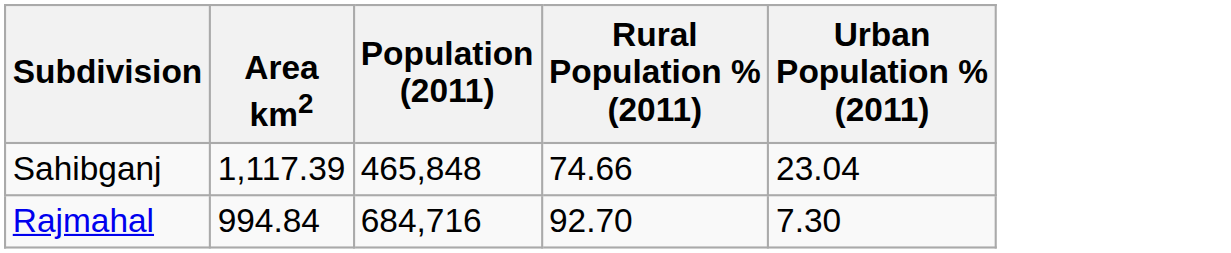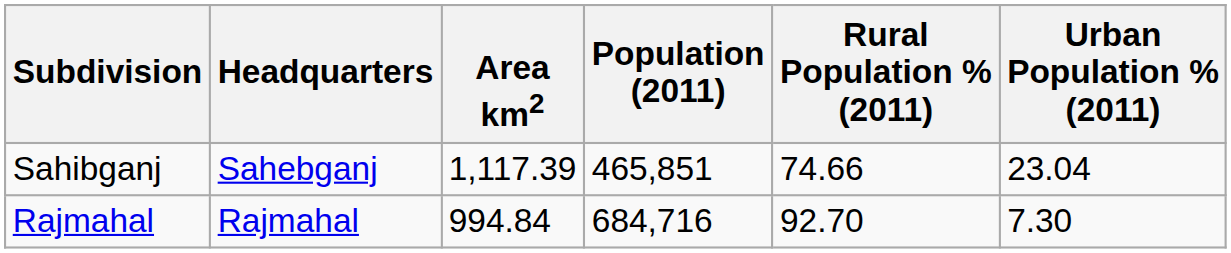 <table class="wikitable sortable">
 <tr>
 <th>Subdivision</th>
+<th>Headquarters</th>
 <th><br>Area<br>km<sup>2</sup></th>
 <th>Population<br>(2011)</th>
 <th>Rural<br>Population %<br>(2011)</th>
 <th>Urban<br> Population % <br>(2011)</th>
 </tr>
 <tr>
 <td>Sahibganj</td>
+<td><a href='#'>Sahebganj</a></td>
 <td>1,117.39</td>
-<td>465,848</td>
+<td>465,851</td>
 <td>74.66</td>
 <td>23.04</td>
 </tr>
 <tr>
+<td><a href='#'>Rajmahal</a></td>
 <td><a href='#'>Rajmahal</a></td>
 <td>994.84</td>
 <td>684,716</td>
 <td>92.70</td>
 <td>7.30</td>
 </tr>
 </table>
